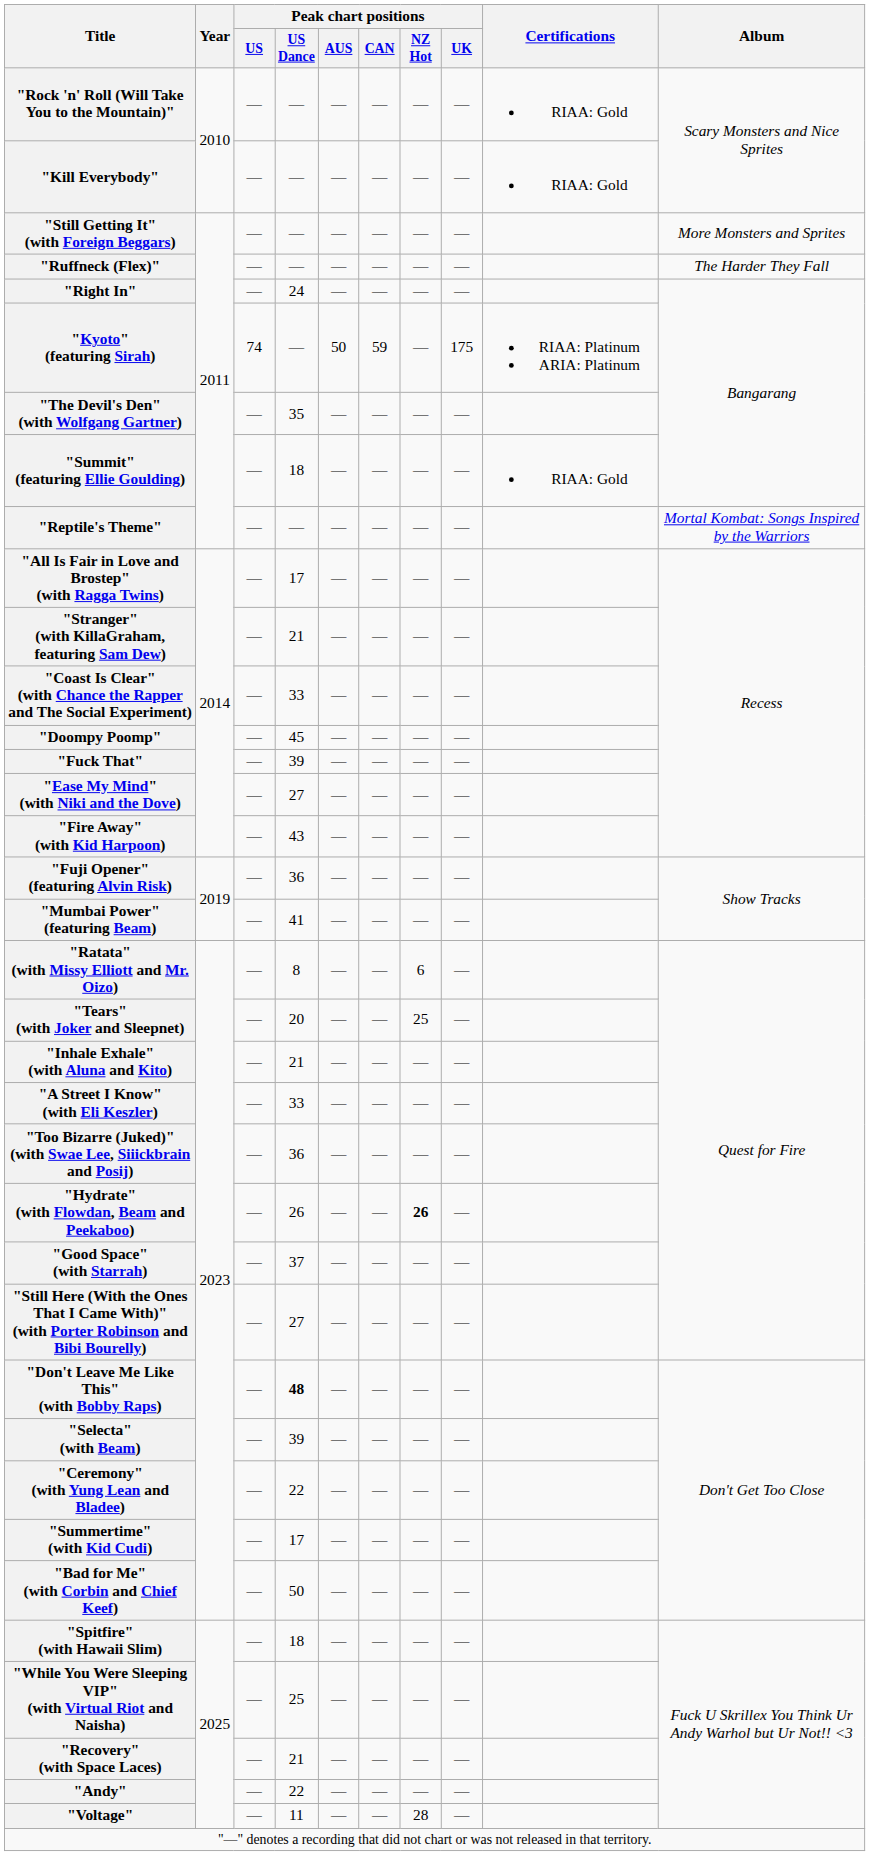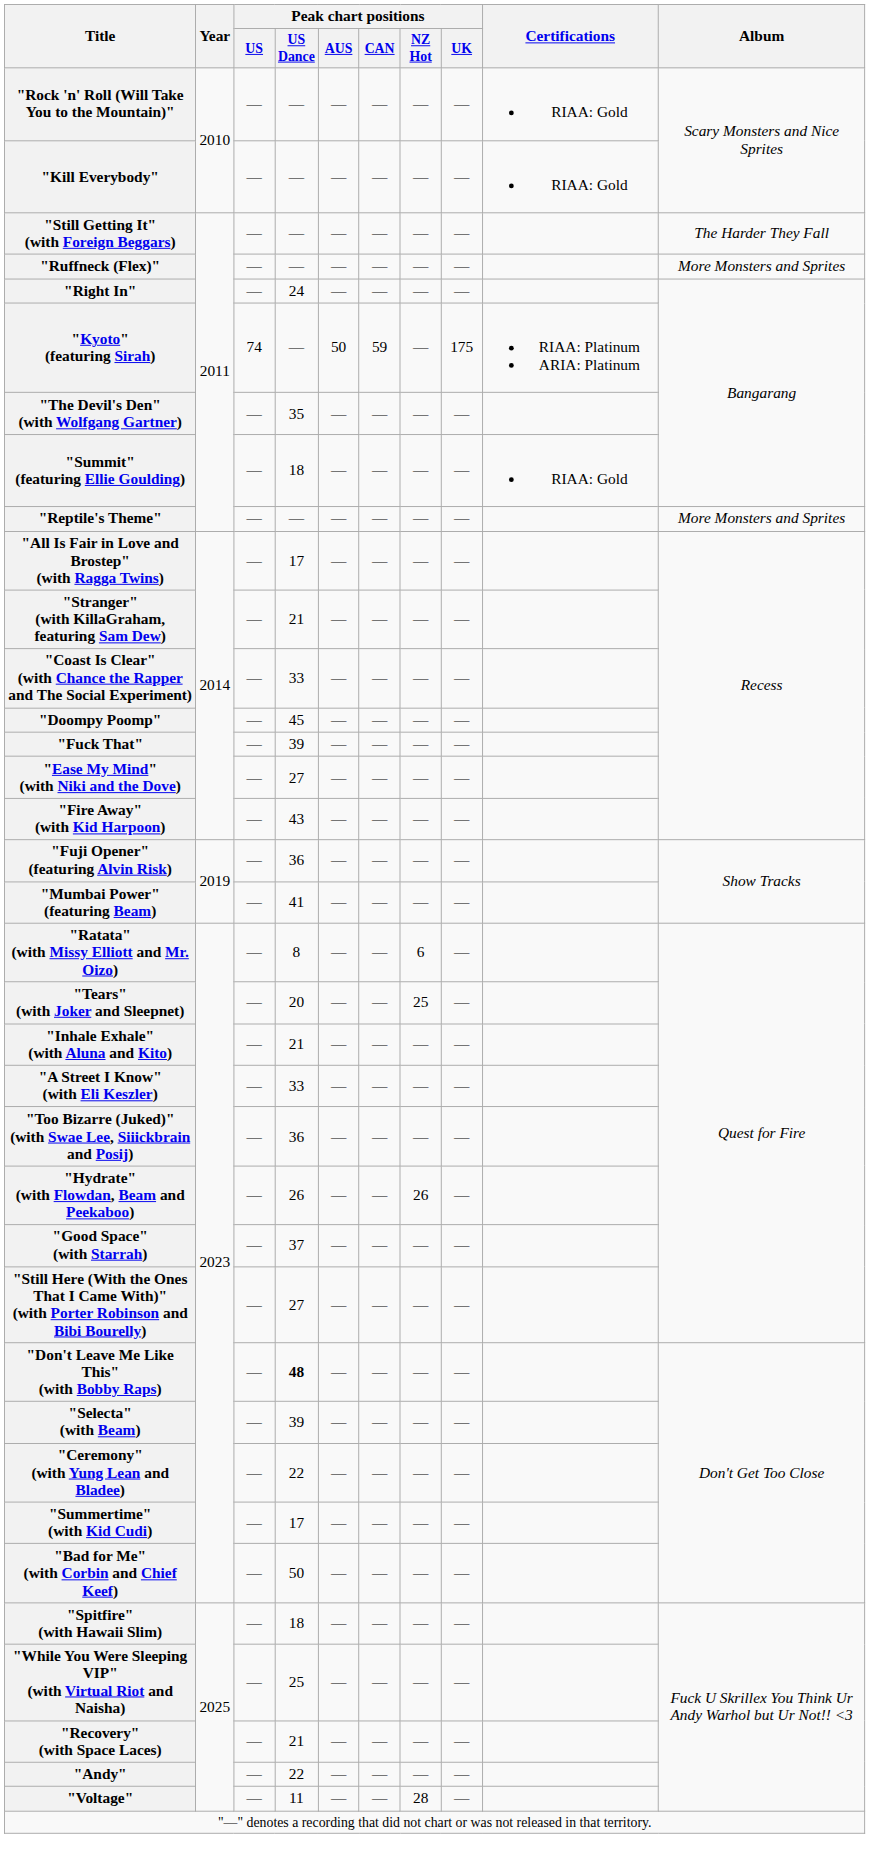 <table class="wikitable plainrowheaders" style="text-align:center">
 <tr>
 <th scope="col" rowspan="2" style="width:12em;">Title</th>
 <th scope="col" rowspan="2" style="width:1em;">Year</th>
 <th scope="col" colspan="6">Peak chart positions</th>
 <th scope="col" rowspan="2" style="width:11em;"><a href='#'>Certifications</a></th>
 <th scope="col" rowspan="2" style="width:13em;">Album</th>
 </tr>
 <tr>
 <th scope="col" style="width:2.5em;font-size:90%;"><a href='#'>US</a><br></th>
 <th scope="col" style="width:2.5em;font-size:90%;"><a href='#'>US<br>Dance</a><br></th>
 <th scope="col" style="width:2.5em;font-size:90%;"><a href='#'>AUS</a><br></th>
 <th scope="col" style="width:2.5em;font-size:90%;"><a href='#'>CAN</a><br></th>
 <th scope="col" style="width:2.5em;font-size:90%;"><a href='#'>NZ<br>Hot</a><br></th>
 <th scope="col" style="width:2.5em;font-size:90%;"><a href='#'>UK</a><br></th>
 </tr>
 <tr>
 <th scope="row">"Rock 'n' Roll (Will Take You to the Mountain)"</th>
 <td rowspan="2">2010</td>
 <td>—</td>
 <td>—</td>
 <td>—</td>
 <td>—</td>
 <td>—</td>
 <td>—</td>
 <td><br><ul><li>RIAA: Gold</li></ul></td>
 <td rowspan="2"><em>Scary Monsters and Nice Sprites</em></td>
 </tr>
 <tr>
 <th scope="row">"Kill Everybody"</th>
 <td>—</td>
 <td>—</td>
 <td>—</td>
 <td>—</td>
 <td>—</td>
 <td>—</td>
 <td><br><ul><li>RIAA: Gold</li></ul></td>
 </tr>
 <tr>
 <th scope="row">"Still Getting It"<br><span>(with <a href='#'>Foreign Beggars</a>)</span></th>
 <td rowspan="7">2011</td>
 <td>—</td>
 <td>—</td>
 <td>—</td>
 <td>—</td>
 <td>—</td>
 <td>—</td>
 <td></td>
-<td><em>More Monsters and Sprites</em></td>
+<td><em>The Harder They Fall</em></td>
 </tr>
 <tr>
 <th scope="row">"Ruffneck (Flex)"</th>
 <td>—</td>
 <td>—</td>
 <td>—</td>
 <td>—</td>
 <td>—</td>
 <td>—</td>
 <td></td>
-<td><em>The Harder They Fall</em></td>
+<td><em>More Monsters and Sprites</em></td>
 </tr>
 <tr>
 <th scope="row">"Right In"</th>
 <td>—</td>
 <td>24</td>
 <td>—</td>
 <td>—</td>
 <td>—</td>
 <td>—</td>
 <td></td>
 <td rowspan="4"><em>Bangarang</em></td>
 </tr>
 <tr>
 <th scope="row">"<a href='#'>Kyoto</a>"<br><span>(featuring <a href='#'>Sirah</a>)</span></th>
 <td>74</td>
 <td>—</td>
 <td>50</td>
 <td>59</td>
 <td>—</td>
 <td>175</td>
 <td><br><ul><li>RIAA: Platinum</li><li>ARIA: Platinum</li></ul></td>
 </tr>
 <tr>
 <th scope="row">"The Devil's Den"<br><span>(with <a href='#'>Wolfgang Gartner</a>)</span></th>
 <td>—</td>
 <td>35</td>
 <td>—</td>
 <td>—</td>
 <td>—</td>
 <td>—</td>
 <td></td>
 </tr>
 <tr>
 <th scope="row">"Summit"<br><span>(featuring <a href='#'>Ellie Goulding</a>)</span></th>
 <td>—</td>
 <td>18</td>
 <td>—</td>
 <td>—</td>
 <td>—</td>
 <td>—</td>
 <td><br><ul><li>RIAA: Gold</li></ul></td>
 </tr>
 <tr>
 <th scope="row">"Reptile's Theme"</th>
 <td>—</td>
 <td>—</td>
 <td>—</td>
 <td>—</td>
 <td>—</td>
 <td>—</td>
 <td></td>
-<td><em><a href='#'>Mortal Kombat: Songs Inspired by the Warriors</a></em></td>
+<td><em>More Monsters and Sprites</em></td>
 </tr>
 <tr>
 <th scope="row">"All Is Fair in Love and Brostep"<br><span>(with <a href='#'>Ragga Twins</a>)</span></th>
 <td rowspan="7">2014</td>
 <td>—</td>
 <td>17</td>
 <td>—</td>
 <td>—</td>
 <td>—</td>
 <td>—</td>
 <td></td>
 <td rowspan="7"><em>Recess</em></td>
 </tr>
 <tr>
 <th scope="row">"Stranger"<br><span>(with KillaGraham, featuring <a href='#'>Sam Dew</a>)</span></th>
 <td>—</td>
 <td>21</td>
 <td>—</td>
 <td>—</td>
 <td>—</td>
 <td>—</td>
 <td></td>
 </tr>
 <tr>
 <th scope="row">"Coast Is Clear"<br><span>(with <a href='#'>Chance the Rapper</a> and The Social Experiment)</span></th>
 <td>—</td>
 <td>33</td>
 <td>—</td>
 <td>—</td>
 <td>—</td>
 <td>—</td>
 <td></td>
 </tr>
 <tr>
 <th scope="row">"Doompy Poomp"</th>
 <td>—</td>
 <td>45</td>
 <td>—</td>
 <td>—</td>
 <td>—</td>
 <td>—</td>
 <td></td>
 </tr>
 <tr>
 <th scope="row">"Fuck That"</th>
 <td>—</td>
 <td>39</td>
 <td>—</td>
 <td>—</td>
 <td>—</td>
 <td>—</td>
 <td></td>
 </tr>
 <tr>
 <th scope="row">"<a href='#'>Ease My Mind</a>"<br><span>(with <a href='#'>Niki and the Dove</a>)</span></th>
 <td>—</td>
 <td>27</td>
 <td>—</td>
 <td>—</td>
 <td>—</td>
 <td>—</td>
 <td></td>
 </tr>
 <tr>
 <th scope="row">"Fire Away"<br><span>(with <a href='#'>Kid Harpoon</a>)</span></th>
 <td>—</td>
 <td>43</td>
 <td>—</td>
 <td>—</td>
 <td>—</td>
 <td>—</td>
 <td></td>
 </tr>
 <tr>
 <th scope="row">"Fuji Opener"<br><span>(featuring <a href='#'>Alvin Risk</a>)</span></th>
 <td rowspan="2">2019</td>
 <td>—</td>
 <td>36</td>
 <td>—</td>
 <td>—</td>
 <td>—</td>
 <td>—</td>
 <td></td>
 <td rowspan="2"><em>Show Tracks</em></td>
 </tr>
 <tr>
 <th scope="row">"Mumbai Power"<br><span>(featuring <a href='#'>Beam</a>)</span></th>
 <td>—</td>
 <td>41</td>
 <td>—</td>
 <td>—</td>
 <td>—</td>
 <td>—</td>
 </tr>
 <tr>
 <th scope="row">"Ratata"<br><span>(with <a href='#'>Missy Elliott</a> and <a href='#'>Mr. Oizo</a>)</span></th>
 <td rowspan="13">2023</td>
 <td>—</td>
 <td>8</td>
 <td>—</td>
 <td>—</td>
 <td>6</td>
 <td>—</td>
 <td></td>
 <td rowspan="8"><em>Quest for Fire</em></td>
 </tr>
 <tr>
 <th scope="row">"Tears"<br><span>(with <a href='#'>Joker</a> and Sleepnet)</span></th>
 <td>—</td>
 <td>20</td>
 <td>—</td>
 <td>—</td>
 <td>25</td>
 <td>—</td>
 <td></td>
 </tr>
 <tr>
 <th scope="row">"Inhale Exhale"<br><span>(with <a href='#'>Aluna</a> and <a href='#'>Kito</a>)</span></th>
 <td>—</td>
 <td>21</td>
 <td>—</td>
 <td>—</td>
 <td>—</td>
 <td>—</td>
 <td></td>
 </tr>
 <tr>
 <th scope="row">"A Street I Know"<br><span>(with <a href='#'>Eli Keszler</a>)</span></th>
 <td>—</td>
 <td>33</td>
 <td>—</td>
 <td>—</td>
 <td>—</td>
 <td>—</td>
 <td></td>
 </tr>
 <tr>
 <th scope="row">"Too Bizarre (Juked)"<br><span>(with <a href='#'>Swae Lee</a>, <a href='#'>Siiickbrain</a> and <a href='#'>Posij</a>)</span></th>
 <td>—</td>
 <td>36</td>
 <td>—</td>
 <td>—</td>
 <td>—</td>
 <td>—</td>
 <td></td>
 </tr>
 <tr>
 <th scope="row">"Hydrate"<br><span>(with <a href='#'>Flowdan</a>, <a href='#'>Beam</a> and <a href='#'>Peekaboo</a>)</span></th>
 <td>—</td>
 <td>26</td>
 <td>—</td>
 <td>—</td>
-<td><strong>26</strong></td>
+<td>26</td>
 <td>—</td>
 <td></td>
 </tr>
 <tr>
 <th scope="row">"Good Space"<br><span>(with <a href='#'>Starrah</a>)</span></th>
 <td>—</td>
 <td>37</td>
 <td>—</td>
 <td>—</td>
 <td>—</td>
 <td>—</td>
 <td></td>
 </tr>
 <tr>
 <th scope="row">"Still Here (With the Ones That I Came With)"<br><span>(with <a href='#'>Porter Robinson</a> and <a href='#'>Bibi Bourelly</a>)</span></th>
 <td>—</td>
 <td>27</td>
 <td>—</td>
 <td>—</td>
 <td>—</td>
 <td>—</td>
 <td></td>
 </tr>
 <tr>
 <th scope="row">"Don't Leave Me Like This"<br><span>(with <a href='#'>Bobby Raps</a>)</span></th>
 <td>—</td>
 <td><strong>48</strong></td>
 <td>—</td>
 <td>—</td>
 <td>—</td>
 <td>—</td>
 <td></td>
 <td rowspan="5"><em>Don't Get Too Close</em></td>
 </tr>
 <tr>
 <th scope="row">"Selecta"<br><span>(with <a href='#'>Beam</a>)</span></th>
 <td>—</td>
 <td>39</td>
 <td>—</td>
 <td>—</td>
 <td>—</td>
 <td>—</td>
 <td></td>
 </tr>
 <tr>
 <th scope="row">"Ceremony"<br><span>(with <a href='#'>Yung Lean</a> and <a href='#'>Bladee</a>)</span></th>
 <td>—</td>
 <td>22</td>
 <td>—</td>
 <td>—</td>
 <td>—</td>
 <td>—</td>
 <td></td>
 </tr>
 <tr>
 <th scope="row">"Summertime"<br><span>(with <a href='#'>Kid Cudi</a>)</span></th>
 <td>—</td>
 <td>17</td>
 <td>—</td>
 <td>—</td>
 <td>—</td>
 <td>—</td>
 <td></td>
 </tr>
 <tr>
 <th scope="row">"Bad for Me"<br><span>(with <a href='#'>Corbin</a> and <a href='#'>Chief Keef</a>)</span></th>
 <td>—</td>
 <td>50</td>
 <td>—</td>
 <td>—</td>
 <td>—</td>
 <td>—</td>
 <td></td>
 </tr>
 <tr>
 <th scope="row">"Spitfire"<br><span>(with Hawaii Slim)</span></th>
 <td rowspan="5">2025</td>
 <td>—</td>
 <td>18</td>
 <td>—</td>
 <td>—</td>
 <td>—</td>
 <td>—</td>
 <td></td>
 <td rowspan="5"><em>Fuck U Skrillex You Think Ur Andy Warhol but Ur Not!! <3</em></td>
 </tr>
 <tr>
 <th scope="row">"While You Were Sleeping VIP"<br><span>(with <a href='#'>Virtual Riot</a> and Naisha)</span></th>
 <td>—</td>
 <td>25</td>
 <td>—</td>
 <td>—</td>
 <td>—</td>
 <td>—</td>
 <td></td>
 </tr>
 <tr>
 <th scope="row">"Recovery"<br><span>(with Space Laces)</span></th>
 <td>—</td>
 <td>21</td>
 <td>—</td>
 <td>—</td>
 <td>—</td>
 <td>—</td>
 <td></td>
 </tr>
 <tr>
 <th scope="row">"Andy"</th>
 <td>—</td>
 <td>22</td>
 <td>—</td>
 <td>—</td>
 <td>—</td>
 <td>—</td>
 <td></td>
 </tr>
 <tr>
 <th scope="row">"Voltage"</th>
 <td>—</td>
 <td>11</td>
 <td>—</td>
 <td>—</td>
 <td>28</td>
 <td>—</td>
 <td></td>
 </tr>
 <tr>
 <td colspan="10" style="font-size:90%">"—" denotes a recording that did not chart or was not released in that territory.</td>
 </tr>
 </table>
